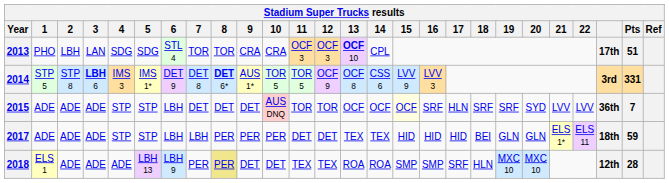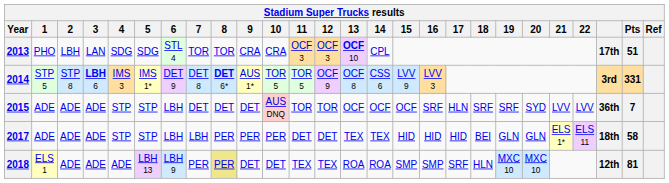 <table class="wikitable" style="text-align:center; font-size:80%">
 <tr>
 <th colspan=45><a href='#'>Stadium Super Trucks</a> results</th>
 </tr>
 <tr>
 <th>Year</th>
 <th>1</th>
 <th>2</th>
 <th>3</th>
 <th>4</th>
 <th>5</th>
 <th>6</th>
 <th>7</th>
 <th>8</th>
 <th>9</th>
 <th>10</th>
 <th>11</th>
 <th>12</th>
 <th>13</th>
 <th>14</th>
 <th>15</th>
 <th>16</th>
 <th>17</th>
 <th>18</th>
 <th>19</th>
 <th>20</th>
 <th>21</th>
 <th>22</th>
 <th></th>
 <th>Pts</th>
 <th>Ref</th>
 </tr>
 <tr>
 <th><a href='#'>2013</a></th>
 <td><a href='#'>PHO</a></td>
 <td><a href='#'>LBH</a></td>
 <td><a href='#'>LAN</a></td>
 <td><a href='#'>SDG</a></td>
 <td><a href='#'>SDG</a></td>
 <td style="background:#DFFFDF;"><a href='#'>STL</a><br><small>4</small></td>
 <td><a href='#'>TOR</a></td>
 <td><a href='#'>TOR</a></td>
 <td><a href='#'>CRA</a></td>
 <td><a href='#'>CRA</a></td>
 <td style="background:#FFDF9F;"><a href='#'>OCF</a><br><small>3</small></td>
 <td style="background:#FFDF9F;"><a href='#'>OCF</a><br><small>3</small></td>
 <td style="background:#EFCFFF;"><strong><a href='#'>OCF</a></strong><br><small>10</small></td>
 <td><a href='#'>CPL</a></td>
 <td colspan=8></td>
 <th>17th</th>
 <th>51</th>
 <th></th>
 </tr>
 <tr>
 <th><a href='#'>2014</a></th>
 <td style="background:#DFFFDF;"><a href='#'>STP</a><br><small>5</small></td>
 <td style="background:#CFEAFF;"><a href='#'>STP</a><br><small>8</small></td>
 <td style="background:#CFEAFF;"><strong><a href='#'>LBH</a></strong><br><small>6</small></td>
 <td style="background:#FFDF9F;"><a href='#'>IMS</a><br><small>3</small></td>
 <td style="background:#FFFFBF;"><a href='#'>IMS</a><br><small>1*</small></td>
 <td style="background:#EFCFFF;"><a href='#'>DET</a><br><small>9</small></td>
 <td style="background:#CFEAFF;"><a href='#'>DET</a><br><small>8</small></td>
 <td style="background:#CFEAFF;"><strong><a href='#'>DET</a></strong><br><small>6*</small></td>
 <td style="background:#FFFFBF;"><a href='#'>AUS</a><br><small>1*</small></td>
 <td style="background:#DFFFDF;"><a href='#'>TOR</a><br><small>5</small></td>
 <td style="background:#DFFFDF;"><a href='#'>TOR</a><br><small>5</small></td>
 <td style="background:#EFCFFF;"><a href='#'>OCF</a><br><small>9</small></td>
 <td style="background:#CFEAFF;"><a href='#'>OCF</a><br><small>8</small></td>
 <td style="background:#CFEAFF;"><a href='#'>CSS</a><br><small>6</small></td>
 <td style="background:#CFEAFF;"><a href='#'>LVV</a><br><small>9</small></td>
 <td style="background:#FFDF9F;"><a href='#'>LVV</a><br><small>3</small></td>
 <td colspan=6></td>
 <th style="background:#FFDF9F;">3rd</th>
 <th style="background:#FFDF9F;">331</th>
 <th></th>
 </tr>
 <tr>
 <th><a href='#'>2015</a></th>
 <td><a href='#'>ADE</a></td>
 <td><a href='#'>ADE</a></td>
 <td><a href='#'>ADE</a></td>
 <td><a href='#'>STP</a></td>
 <td><a href='#'>STP</a></td>
 <td><a href='#'>LBH</a></td>
 <td><a href='#'>DET</a></td>
 <td><a href='#'>DET</a></td>
 <td><a href='#'>DET</a></td>
 <td style="background:#FFCFCF;"><a href='#'>AUS</a><br><small>DNQ</small></td>
 <td><a href='#'>TOR</a></td>
 <td><a href='#'>TOR</a></td>
 <td><a href='#'>OCF</a></td>
 <td><a href='#'>OCF</a></td>
-<td style="background: lightyellow;"><a href='#'>OCF</a></td>
+<td><a href='#'>OCF</a></td>
 <td><a href='#'>SRF</a></td>
 <td><a href='#'>HLN</a></td>
 <td><a href='#'>SRF</a></td>
 <td><a href='#'>SRF</a></td>
 <td><a href='#'>SYD</a></td>
 <td><a href='#'>LVV</a></td>
 <td><a href='#'>LVV</a></td>
 <th>36th</th>
 <th>7</th>
 <th></th>
 </tr>
 <tr>
 <th><a href='#'>2017</a></th>
 <td><a href='#'>ADE</a></td>
 <td><a href='#'>ADE</a></td>
 <td><a href='#'>ADE</a></td>
 <td><a href='#'>STP</a></td>
 <td><a href='#'>STP</a></td>
 <td><a href='#'>LBH</a></td>
 <td><a href='#'>LBH</a></td>
 <td><a href='#'>PER</a></td>
 <td><a href='#'>PER</a></td>
 <td><a href='#'>PER</a></td>
 <td><a href='#'>DET</a></td>
 <td><a href='#'>DET</a></td>
 <td><a href='#'>TEX</a></td>
 <td><a href='#'>TEX</a></td>
 <td><a href='#'>HID</a></td>
 <td><a href='#'>HID</a></td>
 <td><a href='#'>HID</a></td>
 <td><a href='#'>BEI</a></td>
 <td><a href='#'>GLN</a></td>
 <td><a href='#'>GLN</a></td>
 <td style="background:#FFFFBF;"><a href='#'>ELS</a><br><small>1*</small></td>
 <td style="background:#EFCFFF;"><a href='#'>ELS</a><br><small>11</small></td>
 <th>18th</th>
-<th>59</th>
+<th>58</th>
 <th></th>
 </tr>
 <tr>
 <th><a href='#'>2018</a></th>
 <td style="background:#FFFFBF;"><a href='#'>ELS</a><br><small>1</small></td>
 <td><a href='#'>ADE</a></td>
 <td><a href='#'>ADE</a></td>
 <td><a href='#'>ADE</a></td>
 <td style="background:#EFCFFF;"><a href='#'>LBH</a><br><small>13</small></td>
 <td style="background:#CFEAFF;"><a href='#'>LBH</a><br><small>9</small></td>
 <td><a href='#'>PER</a></td>
 <td style="background: khaki;"><a href='#'>PER</a></td>
 <td><a href='#'>DET</a></td>
 <td><a href='#'>DET</a></td>
 <td><a href='#'>TEX</a></td>
 <td><a href='#'>TEX</a></td>
 <td><a href='#'>ROA</a></td>
 <td><a href='#'>ROA</a></td>
 <td><a href='#'>SMP</a></td>
 <td><a href='#'>SMP</a></td>
 <td><a href='#'>SRF</a></td>
 <td><a href='#'>HLN</a></td>
 <td style="background:#CFEAFF;"><a href='#'>MXC</a><br><small>10</small></td>
 <td style="background:#CFEAFF;"><a href='#'>MXC</a><br><small>10</small></td>
 <td colspan=2></td>
 <th>12th</th>
-<th>28</th>
+<th>81</th>
 <th></th>
 </tr>
 </table>
